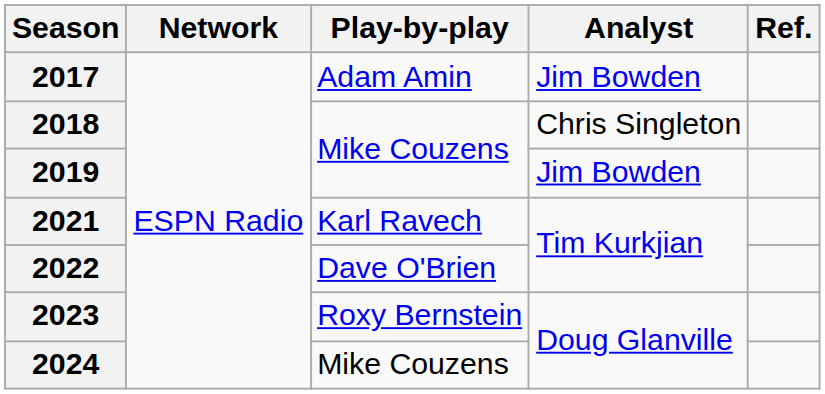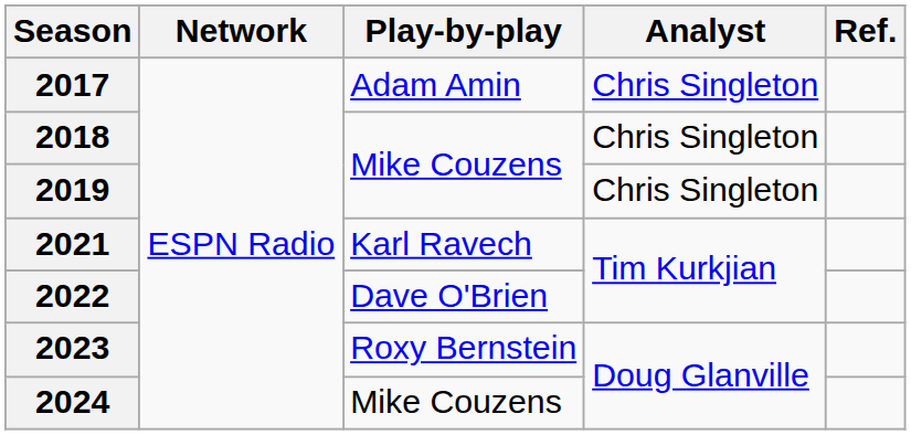 <table class="wikitable plainrowheaders">
 <tr>
 <th scope="col">Season</th>
 <th scope="col">Network</th>
 <th scope="col">Play-by-play</th>
 <th scope="col">Analyst</th>
 <th scope="col">Ref.</th>
 </tr>
 <tr>
 <th scope="row">2017</th>
 <td rowspan=7><a href='#'>ESPN Radio</a></td>
 <td><a href='#'>Adam Amin</a></td>
-<td><a href='#'>Jim Bowden</a></td>
+<td><a href='#'>Chris Singleton</a></td>
 <td></td>
 </tr>
 <tr>
 <th scope="row">2018</th>
 <td rowspan="2"><a href='#'>Mike Couzens</a></td>
 <td>Chris Singleton</td>
 <td></td>
 </tr>
 <tr>
 <th scope="row">2019</th>
-<td><a href='#'>Jim Bowden</a></td>
+<td>Chris Singleton</td>
 <td></td>
 </tr>
 <tr>
 <th scope="row">2021</th>
 <td><a href='#'>Karl Ravech</a></td>
 <td rowspan="2"><a href='#'>Tim Kurkjian</a></td>
 <td></td>
 </tr>
 <tr>
 <th scope="row">2022</th>
 <td><a href='#'>Dave O'Brien</a></td>
 <td></td>
 </tr>
 <tr>
 <th scope="row">2023</th>
 <td><a href='#'>Roxy Bernstein</a></td>
 <td rowspan="2"><a href='#'>Doug Glanville</a></td>
 <td></td>
 </tr>
 <tr>
 <th scope="row">2024</th>
 <td>Mike Couzens</td>
 <td></td>
 </tr>
 </table>
